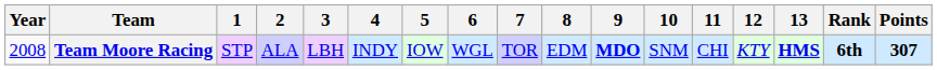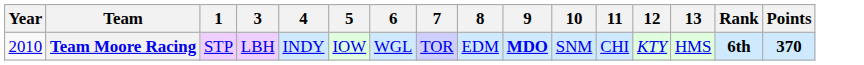 <table class="wikitable" style="text-align:center; font-size:95%">
 <tr>
 <th>Year</th>
 <th>Team</th>
 <th>1</th>
-<th>2</th>
 <th>3</th>
 <th>4</th>
 <th>5</th>
 <th>6</th>
 <th>7</th>
 <th>8</th>
 <th>9</th>
 <th>10</th>
 <th>11</th>
 <th>12</th>
 <th>13</th>
 <th>Rank</th>
 <th>Points</th>
 </tr>
 <tr>
-<td><a href='#'>2008</a></td>
+<td><a href='#'>2010</a></td>
 <th><a href='#'>Team Moore Racing</a></th>
 <td style="background:#EFCFFF;"><a href='#'>STP</a><br></td>
-<td style="background:#CFCFFF;"><a href='#'>ALA</a><br></td>
 <td style="background:#EFCFFF;"><a href='#'>LBH</a><br></td>
 <td style="background:#CFEAFF;"><a href='#'>INDY</a><br></td>
 <td style="background:#DFFFDF;"><a href='#'>IOW</a><br></td>
 <td style="background:#CFEAFF;"><a href='#'>WGL</a><br></td>
 <td style="background:#CFCFFF;"><a href='#'>TOR</a><br></td>
 <td style="background:#CFEAFF;"><a href='#'>EDM</a><br></td>
 <td style="background:#CFEAFF;"><strong><a href='#'>MDO</a><br></strong></td>
 <td style="background:#CFEAFF;"><a href='#'>SNM</a><br></td>
 <td style="background:#CFEAFF;"><a href='#'>CHI</a><br></td>
 <td style="background:#DFFFDF;"><em><a href='#'>KTY</a></em><br></td>
-<td style="background:#DFFFDF;"><strong><a href='#'>HMS</a><br></strong></td>
+<td style="background:#DFFFDF;"><a href='#'>HMS</a><br></td>
 <td style="background:#CFEAFF;"><strong>6th</strong></td>
-<td style="background:#CFEAFF;"><strong>307</strong></td>
+<td style="background:#CFEAFF;"><strong>370</strong></td>
 </tr>
 </table>
